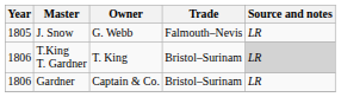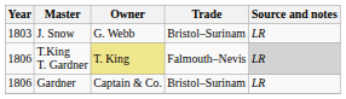 <table class="sortable wikitable">
 <tr>
 <th>Year</th>
 <th>Master</th>
 <th>Owner</th>
 <th>Trade</th>
 <th>Source and notes</th>
 </tr>
 <tr>
-<td>1805</td>
+<td>1803</td>
 <td>J. Snow</td>
 <td>G. Webb</td>
-<td>Falmouth–Nevis</td>
+<td>Bristol–Surinam</td>
 <td><em>LR</em></td>
 </tr>
 <tr>
 <td>1806</td>
 <td>T.King<br>T. Gardner</td>
-<td>T. King</td>
-<td>Bristol–Surinam</td>
+<td style="background: khaki;">T. King</td>
+<td>Falmouth–Nevis</td>
 <td style="background: lightgrey;"><em>LR</em></td>
 </tr>
 <tr>
 <td>1806</td>
 <td>Gardner</td>
 <td>Captain & Co.</td>
 <td>Bristol–Surinam</td>
 <td><em>LR</em></td>
 </tr>
 <tr>
 </tr>
 </table>
